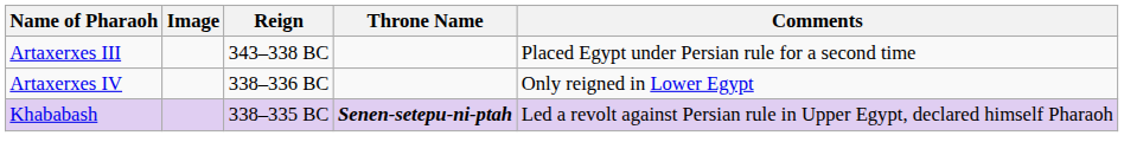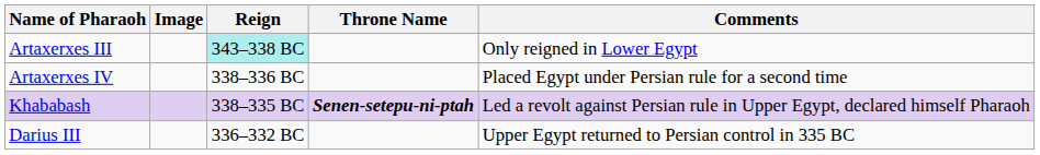 <table class="wikitable">
 <tr>
 <th>Name of Pharaoh</th>
 <th>Image</th>
 <th>Reign</th>
 <th>Throne Name</th>
 <th>Comments</th>
 </tr>
 <tr>
 <td><a href='#'>Artaxerxes III</a></td>
 <td></td>
-<td>343–338 BC</td>
+<td style="background: paleturquoise;">343–338 BC</td>
 <td></td>
-<td>Placed Egypt under Persian rule for a second time</td>
+<td>Only reigned in <a href='#'>Lower Egypt</a></td>
 </tr>
 <tr>
 <td><a href='#'>Artaxerxes IV</a></td>
 <td></td>
 <td>338–336 BC</td>
 <td></td>
-<td>Only reigned in <a href='#'>Lower Egypt</a></td>
+<td>Placed Egypt under Persian rule for a second time</td>
 </tr>
 <tr style="background:#E0CEF2;">
 <td><a href='#'>Khababash</a></td>
 <td></td>
 <td>338–335 BC</td>
 <td><strong><em>Senen-setepu-ni-ptah</em></strong></td>
 <td>Led a revolt against Persian rule in Upper Egypt, declared himself Pharaoh</td>
 </tr>
+<tr>
+<td><a href='#'>Darius III</a></td>
+<td></td>
+<td>336–332 BC</td>
+<td></td>
+<td>Upper Egypt returned to Persian control in 335 BC</td>
+</tr>
 </table>
